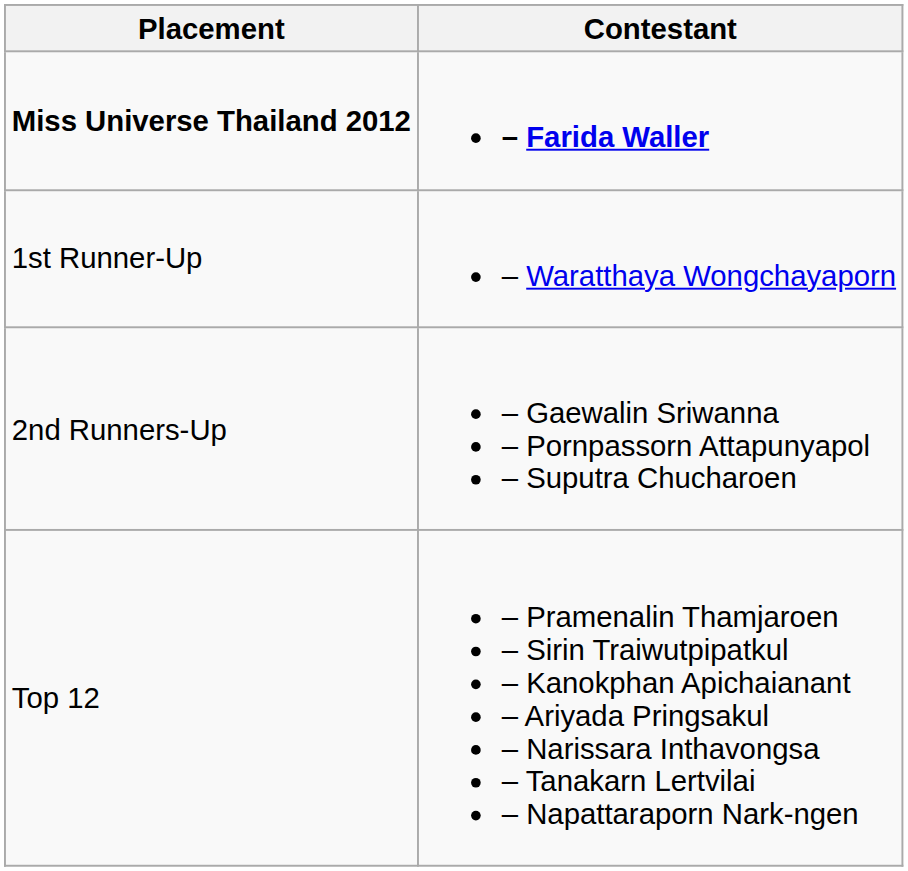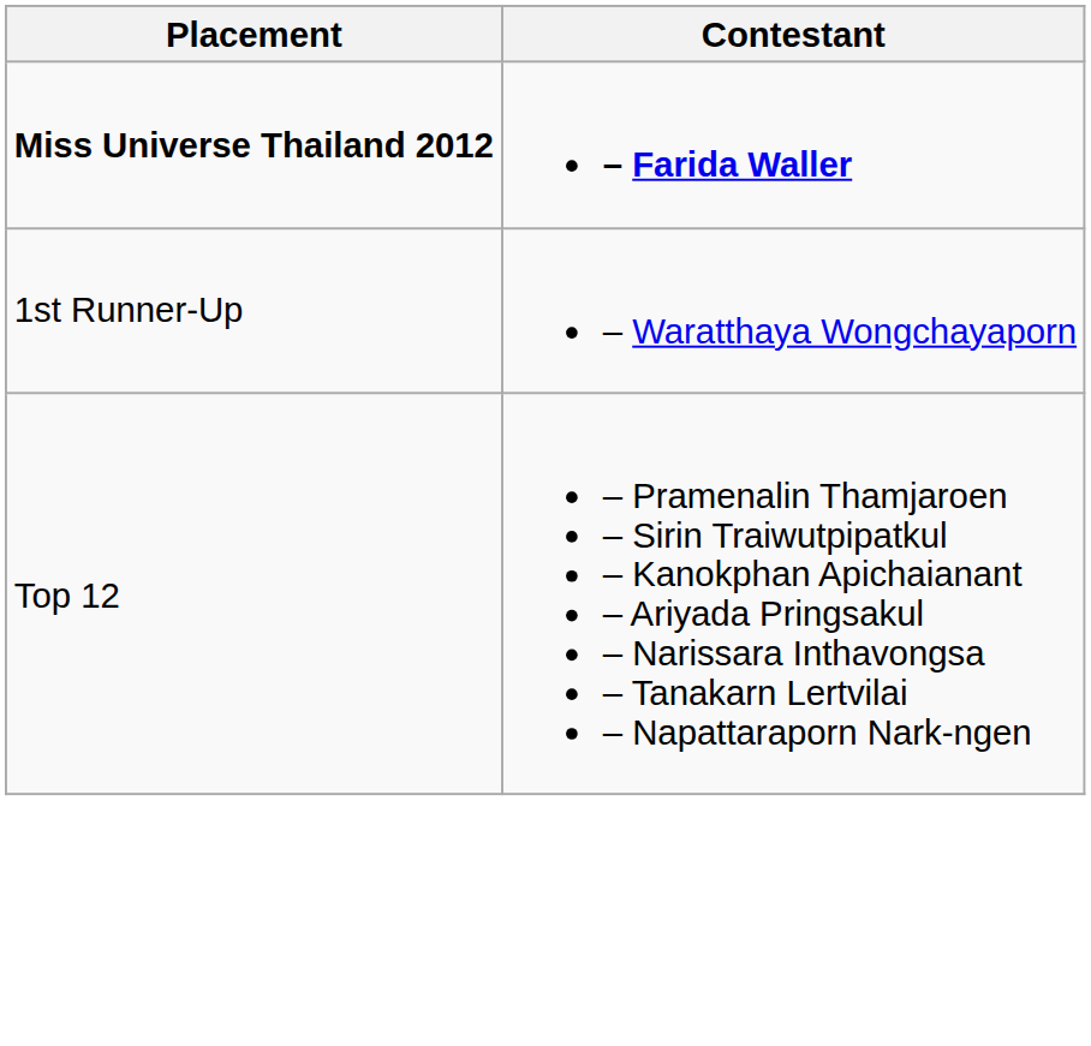 <table class="wikitable" style="font-size: 95%;">
 <tr>
 <th>Placement</th>
 <th>Contestant</th>
 </tr>
 <tr>
 <td><strong>Miss Universe Thailand 2012</strong></td>
 <td><br><ul><li><strong> – <a href='#'>Farida Waller</a></strong></li></ul></td>
 </tr>
 <tr>
 <td>1st Runner-Up</td>
 <td><br><ul><li> – <a href='#'>Waratthaya Wongchayaporn</a></li></ul></td>
 </tr>
 <tr>
-<td>2nd Runners-Up</td>
-<td><br><ul><li> – Gaewalin Sriwanna</li><li>  – Pornpassorn Attapunyapol</li><li> – Suputra Chucharoen</li></ul></td>
-</tr>
-<tr>
 <td>Top 12</td>
 <td><br><ul><li>  – Pramenalin Thamjaroen</li><li> – Sirin Traiwutpipatkul</li><li> – Kanokphan Apichaianant</li><li> – Ariyada Pringsakul</li><li> – Narissara Inthavongsa</li><li> – Tanakarn Lertvilai</li><li> – Napattaraporn Nark-ngen</li></ul></td>
 </tr>
 </table>
